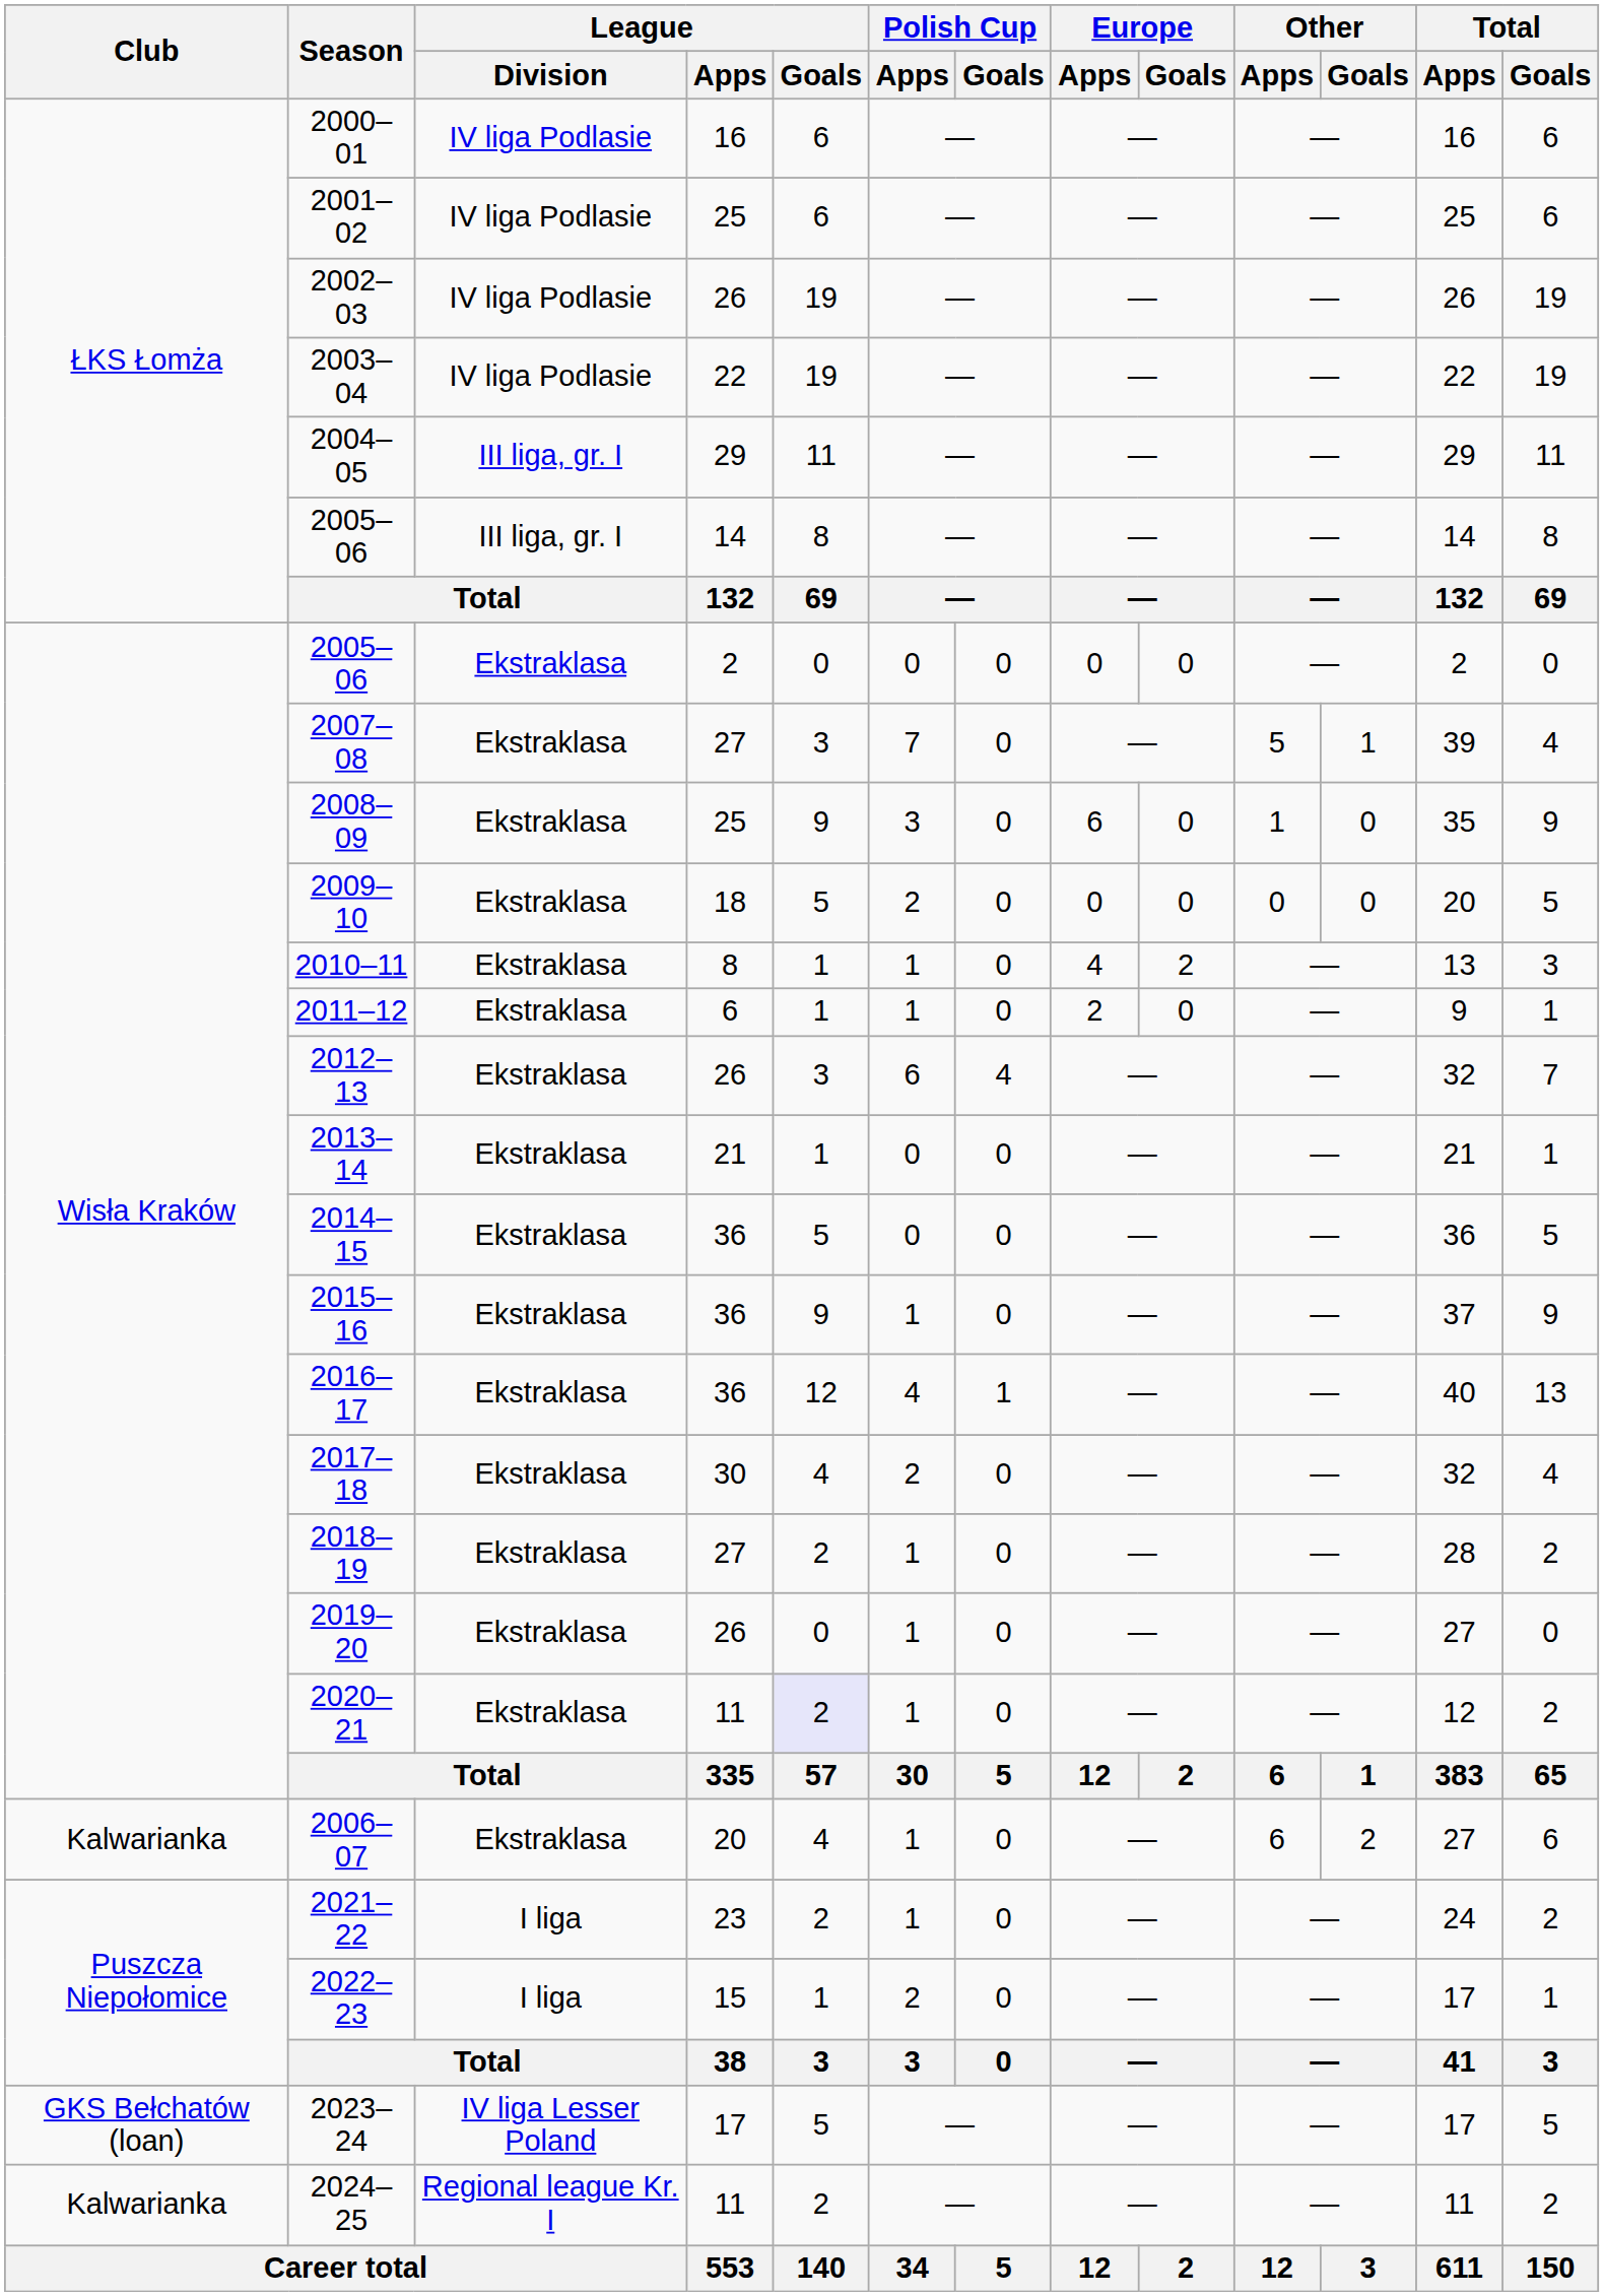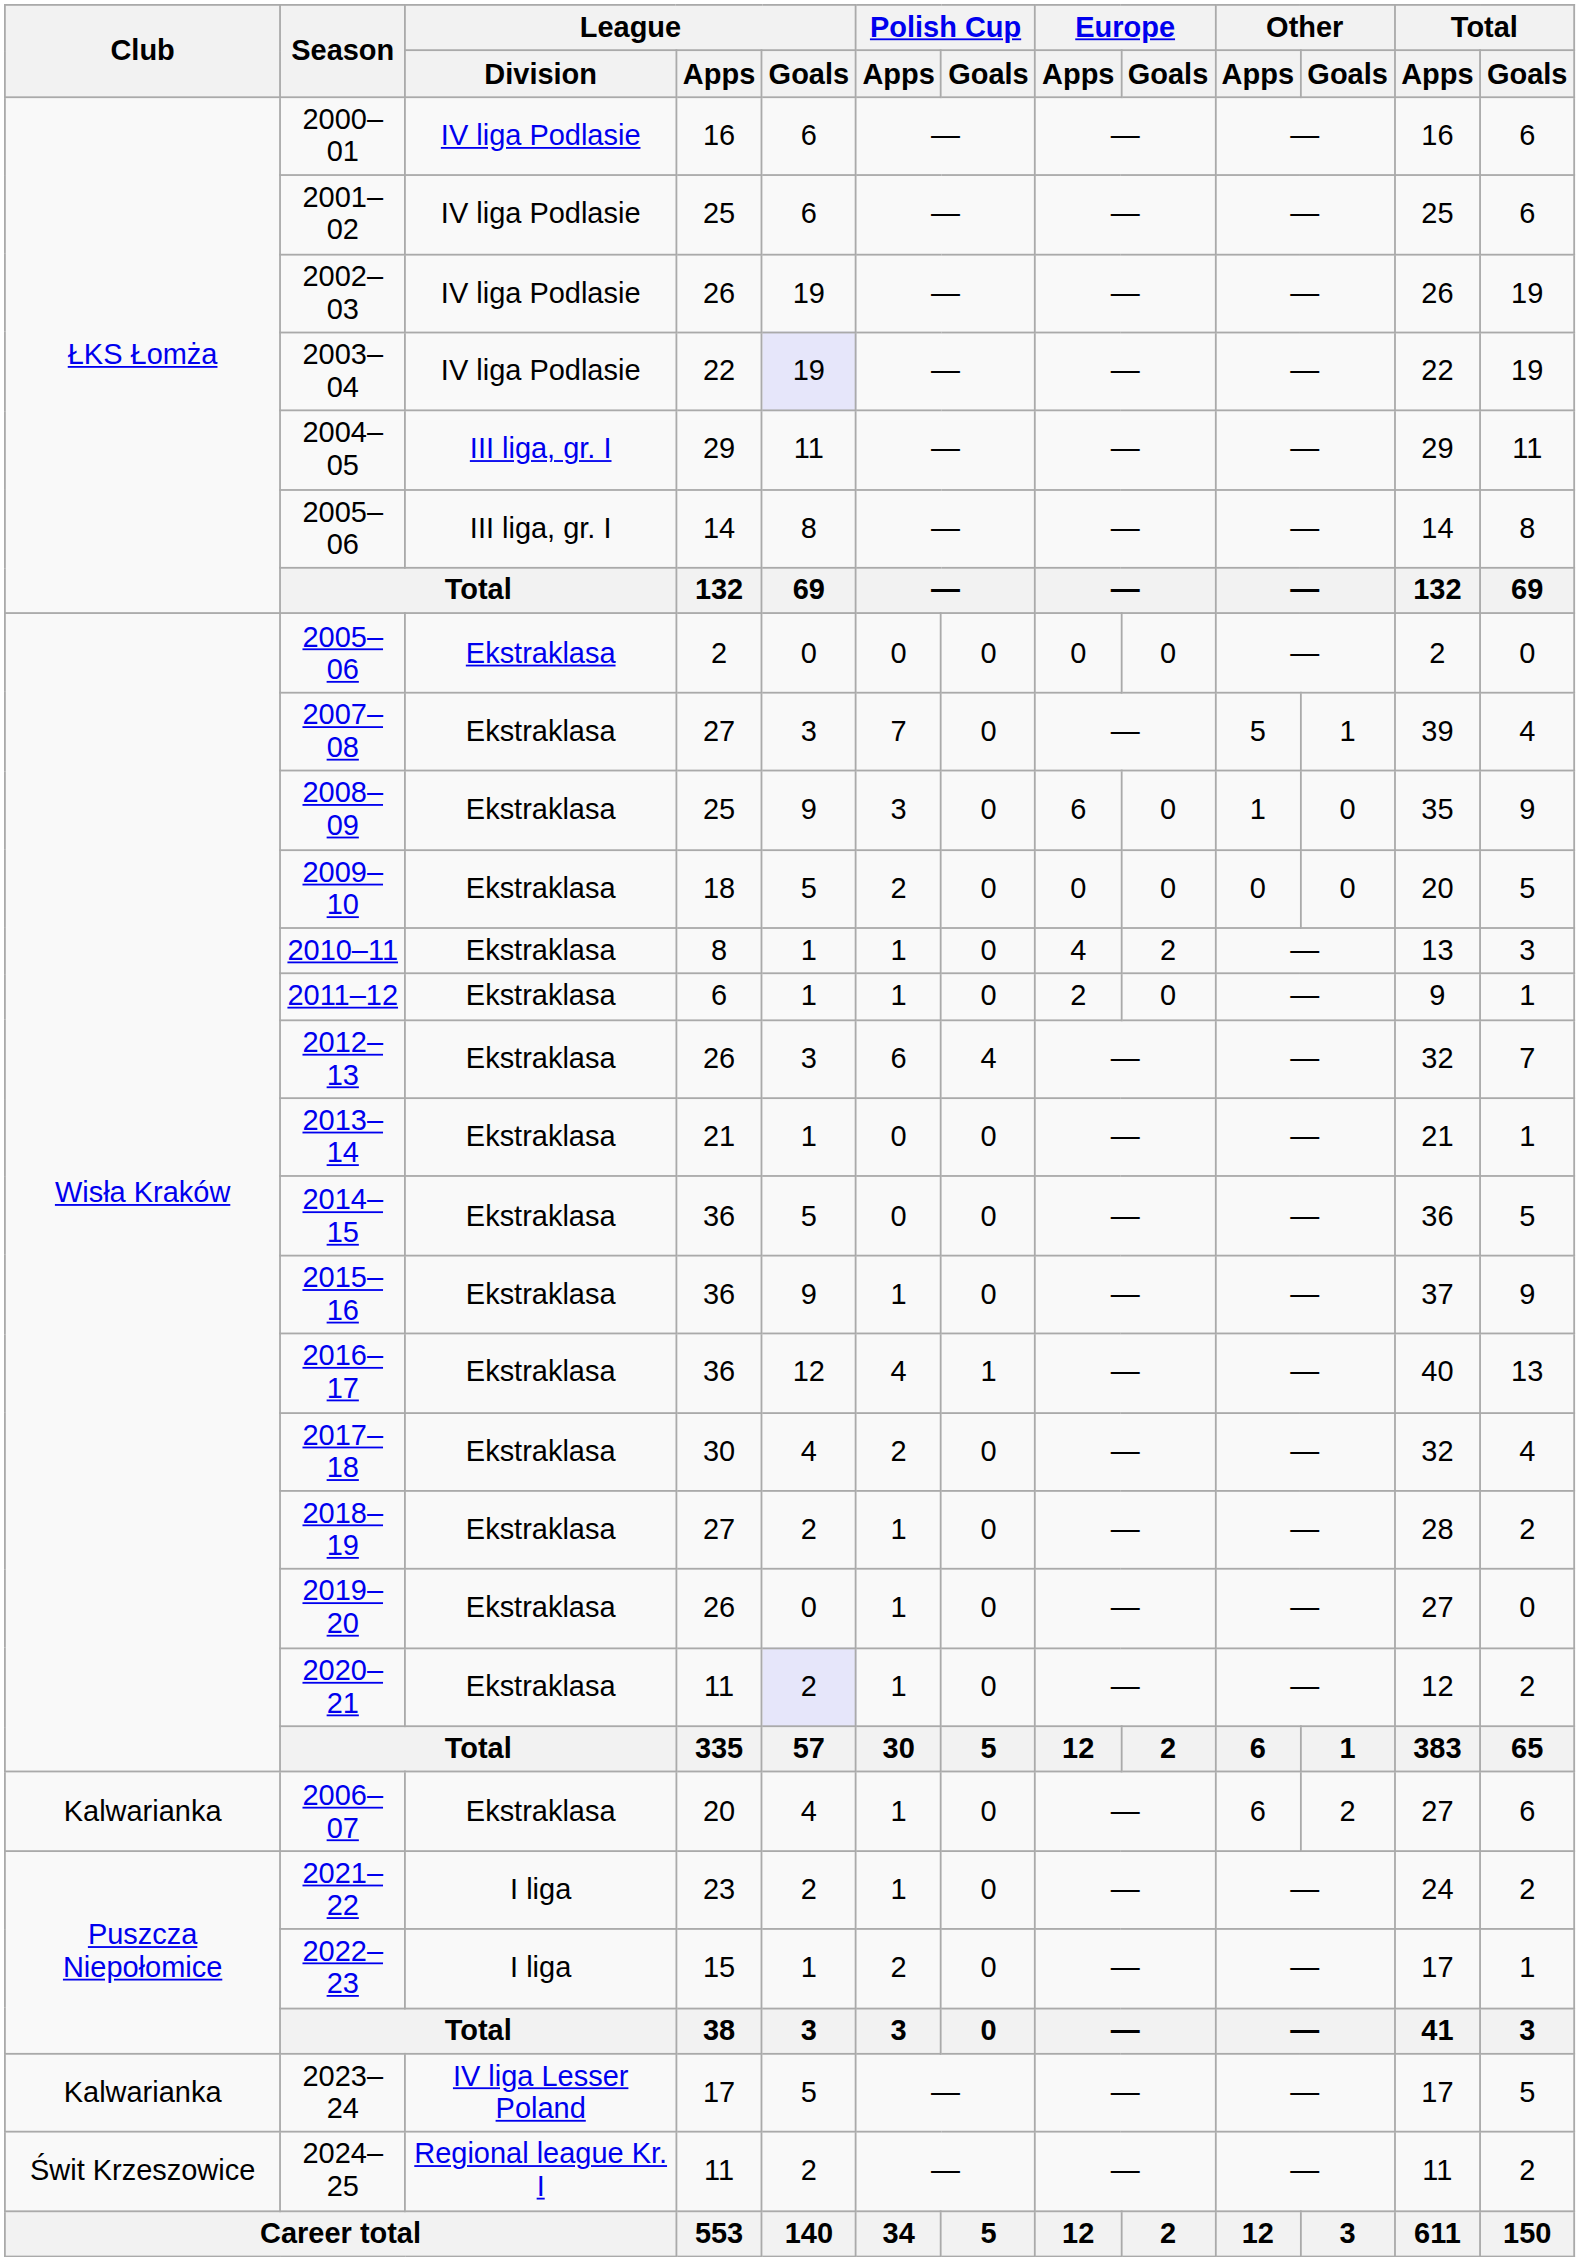 <table class=wikitable style="text-align: center">
 <tr>
 <th rowspan=2>Club</th>
 <th rowspan=2>Season</th>
 <th colspan=3>League</th>
 <th colspan=2><a href='#'>Polish Cup</a></th>
 <th colspan=2><a href='#'>Europe</a></th>
 <th colspan=2>Other</th>
 <th colspan=2>Total</th>
 </tr>
 <tr>
 <th>Division</th>
 <th>Apps</th>
 <th>Goals</th>
 <th>Apps</th>
 <th>Goals</th>
 <th>Apps</th>
 <th>Goals</th>
 <th>Apps</th>
 <th>Goals</th>
 <th>Apps</th>
 <th>Goals</th>
 </tr>
 <tr>
 <td rowspan=7><a href='#'>ŁKS Łomża</a></td>
 <td>2000–01</td>
 <td><a href='#'>IV liga Podlasie</a></td>
 <td>16</td>
 <td>6</td>
 <td colspan="2">—</td>
 <td colspan="2">—</td>
 <td colspan="2">—</td>
 <td>16</td>
 <td>6</td>
 </tr>
 <tr>
 <td>2001–02</td>
 <td>IV liga Podlasie</td>
 <td>25</td>
 <td>6</td>
 <td colspan="2">—</td>
 <td colspan="2">—</td>
 <td colspan="2">—</td>
 <td>25</td>
 <td>6</td>
 </tr>
 <tr>
 <td>2002–03</td>
 <td>IV liga Podlasie</td>
 <td>26</td>
 <td>19</td>
 <td colspan="2">—</td>
 <td colspan="2">—</td>
 <td colspan="2">—</td>
 <td>26</td>
 <td>19</td>
 </tr>
 <tr>
 <td>2003–04</td>
 <td>IV liga Podlasie</td>
 <td>22</td>
-<td>19</td>
+<td style="background: lavender;">19</td>
 <td colspan="2">—</td>
 <td colspan="2">—</td>
 <td colspan="2">—</td>
 <td>22</td>
 <td>19</td>
 </tr>
 <tr>
 <td>2004–05</td>
 <td><a href='#'>III liga, gr. I</a></td>
 <td>29</td>
 <td>11</td>
 <td colspan="2">—</td>
 <td colspan="2">—</td>
 <td colspan="2">—</td>
 <td>29</td>
 <td>11</td>
 </tr>
 <tr>
 <td>2005–06</td>
 <td>III liga, gr. I</td>
 <td>14</td>
 <td>8</td>
 <td colspan="2">—</td>
 <td colspan="2">—</td>
 <td colspan="2">—</td>
 <td>14</td>
 <td>8</td>
 </tr>
 <tr>
 <th colspan=2>Total</th>
 <th>132</th>
 <th>69</th>
 <th colspan="2">—</th>
 <th colspan="2">—</th>
 <th colspan="2">—</th>
 <th>132</th>
 <th>69</th>
 </tr>
 <tr>
 <td rowspan=16><a href='#'>Wisła Kraków</a></td>
 <td><a href='#'>2005–06</a></td>
 <td><a href='#'>Ekstraklasa</a></td>
 <td>2</td>
 <td>0</td>
 <td>0</td>
 <td>0</td>
 <td>0</td>
 <td>0</td>
 <td colspan="2">—</td>
 <td>2</td>
 <td>0</td>
 </tr>
 <tr>
 <td><a href='#'>2007–08</a></td>
 <td>Ekstraklasa</td>
 <td>27</td>
 <td>3</td>
 <td>7</td>
 <td>0</td>
 <td colspan="2">—</td>
 <td>5</td>
 <td>1</td>
 <td>39</td>
 <td>4</td>
 </tr>
 <tr>
 <td><a href='#'>2008–09</a></td>
 <td>Ekstraklasa</td>
 <td>25</td>
 <td>9</td>
 <td>3</td>
 <td>0</td>
 <td>6</td>
 <td>0</td>
 <td>1</td>
 <td>0</td>
 <td>35</td>
 <td>9</td>
 </tr>
 <tr>
 <td><a href='#'>2009–10</a></td>
 <td>Ekstraklasa</td>
 <td>18</td>
 <td>5</td>
 <td>2</td>
 <td>0</td>
 <td>0</td>
 <td>0</td>
 <td>0</td>
 <td>0</td>
 <td>20</td>
 <td>5</td>
 </tr>
 <tr>
 <td><a href='#'>2010–11</a></td>
 <td>Ekstraklasa</td>
 <td>8</td>
 <td>1</td>
 <td>1</td>
 <td>0</td>
 <td>4</td>
 <td>2</td>
 <td colspan="2">—</td>
 <td>13</td>
 <td>3</td>
 </tr>
 <tr>
 <td><a href='#'>2011–12</a></td>
 <td>Ekstraklasa</td>
 <td>6</td>
 <td>1</td>
 <td>1</td>
 <td>0</td>
 <td>2</td>
 <td>0</td>
 <td colspan="2">—</td>
 <td>9</td>
 <td>1</td>
 </tr>
 <tr>
 <td><a href='#'>2012–13</a></td>
 <td>Ekstraklasa</td>
 <td>26</td>
 <td>3</td>
 <td>6</td>
 <td>4</td>
 <td colspan="2">—</td>
 <td colspan="2">—</td>
 <td>32</td>
 <td>7</td>
 </tr>
 <tr>
 <td><a href='#'>2013–14</a></td>
 <td>Ekstraklasa</td>
 <td>21</td>
 <td>1</td>
 <td>0</td>
 <td>0</td>
 <td colspan="2">—</td>
 <td colspan="2">—</td>
 <td>21</td>
 <td>1</td>
 </tr>
 <tr>
 <td><a href='#'>2014–15</a></td>
 <td>Ekstraklasa</td>
 <td>36</td>
 <td>5</td>
 <td>0</td>
 <td>0</td>
 <td colspan="2">—</td>
 <td colspan="2">—</td>
 <td>36</td>
 <td>5</td>
 </tr>
 <tr>
 <td><a href='#'>2015–16</a></td>
 <td>Ekstraklasa</td>
 <td>36</td>
 <td>9</td>
 <td>1</td>
 <td>0</td>
 <td colspan="2">—</td>
 <td colspan="2">—</td>
 <td>37</td>
 <td>9</td>
 </tr>
 <tr>
 <td><a href='#'>2016–17</a></td>
 <td>Ekstraklasa</td>
 <td>36</td>
 <td>12</td>
 <td>4</td>
 <td>1</td>
 <td colspan="2">—</td>
 <td colspan="2">—</td>
 <td>40</td>
 <td>13</td>
 </tr>
 <tr>
 <td><a href='#'>2017–18</a></td>
 <td>Ekstraklasa</td>
 <td>30</td>
 <td>4</td>
 <td>2</td>
 <td>0</td>
 <td colspan="2">—</td>
 <td colspan="2">—</td>
 <td>32</td>
 <td>4</td>
 </tr>
 <tr>
 <td><a href='#'>2018–19</a></td>
 <td>Ekstraklasa</td>
 <td>27</td>
 <td>2</td>
 <td>1</td>
 <td>0</td>
 <td colspan="2">—</td>
 <td colspan="2">—</td>
 <td>28</td>
 <td>2</td>
 </tr>
 <tr>
 <td><a href='#'>2019–20</a></td>
 <td>Ekstraklasa</td>
 <td>26</td>
 <td>0</td>
 <td>1</td>
 <td>0</td>
 <td colspan="2">—</td>
 <td colspan="2">—</td>
 <td>27</td>
 <td>0</td>
 </tr>
 <tr>
 <td><a href='#'>2020–21</a></td>
 <td>Ekstraklasa</td>
 <td>11</td>
 <td style="background: lavender;">2</td>
 <td>1</td>
 <td>0</td>
 <td colspan="2">—</td>
 <td colspan="2">—</td>
 <td>12</td>
 <td>2</td>
 </tr>
 <tr>
 <th colspan=2>Total</th>
 <th>335</th>
 <th>57</th>
 <th>30</th>
 <th>5</th>
 <th>12</th>
 <th>2</th>
 <th>6</th>
 <th>1</th>
 <th>383</th>
 <th>65</th>
 </tr>
 <tr>
 <td rowspan=1>Kalwarianka</td>
 <td><a href='#'>2006–07</a></td>
 <td>Ekstraklasa</td>
 <td>20</td>
 <td>4</td>
 <td>1</td>
 <td>0</td>
 <td colspan="2">—</td>
 <td>6</td>
 <td>2</td>
 <td>27</td>
 <td>6</td>
 </tr>
 <tr>
 <td rowspan=3><a href='#'>Puszcza Niepołomice</a></td>
 <td><a href='#'>2021–22</a></td>
 <td>I liga</td>
 <td>23</td>
 <td>2</td>
 <td>1</td>
 <td>0</td>
 <td colspan="2">—</td>
 <td colspan="2">—</td>
 <td>24</td>
 <td>2</td>
 </tr>
 <tr>
 <td><a href='#'>2022–23</a></td>
 <td>I liga</td>
 <td>15</td>
 <td>1</td>
 <td>2</td>
 <td>0</td>
 <td colspan="2">—</td>
 <td colspan="2">—</td>
 <td>17</td>
 <td>1</td>
 </tr>
 <tr>
 <th colspan=2>Total</th>
 <th>38</th>
 <th>3</th>
 <th>3</th>
 <th>0</th>
 <th colspan="2">—</th>
 <th colspan="2">—</th>
 <th>41</th>
 <th>3</th>
 </tr>
 <tr>
-<td rowspan=1><a href='#'>GKS Bełchatów</a> (loan)</td>
+<td rowspan=1>Kalwarianka</td>
 <td>2023–24</td>
 <td><a href='#'>IV liga Lesser Poland</a></td>
 <td>17</td>
 <td>5</td>
 <td colspan="2">—</td>
 <td colspan="2">—</td>
 <td colspan="2">—</td>
 <td>17</td>
 <td>5</td>
 </tr>
 <tr>
-<td rowspan=1>Kalwarianka</td>
+<td rowspan=1>Świt Krzeszowice</td>
 <td>2024–25</td>
 <td><a href='#'>Regional league Kr. I</a></td>
 <td>11</td>
 <td>2</td>
 <td colspan="2">—</td>
 <td colspan="2">—</td>
 <td colspan="2">—</td>
 <td>11</td>
 <td>2</td>
 </tr>
 <tr>
 <th colspan=3>Career total</th>
 <th>553</th>
 <th>140</th>
 <th>34</th>
 <th>5</th>
 <th>12</th>
 <th>2</th>
 <th>12</th>
 <th>3</th>
 <th>611</th>
 <th>150</th>
 </tr>
 </table>
